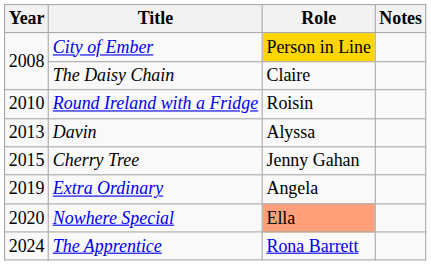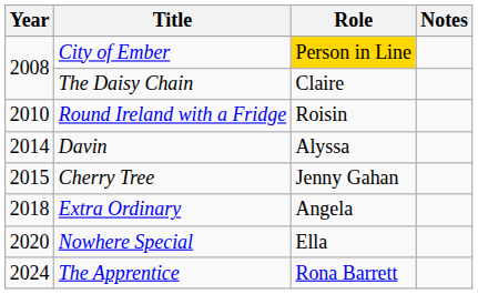 <table class="wikitable sortable">
 <tr>
 <th>Year</th>
 <th>Title</th>
 <th>Role</th>
 <th class="unsortable">Notes</th>
 </tr>
 <tr>
 <td rowspan="2">2008</td>
 <td><em><a href='#'>City of Ember</a></em></td>
 <td style="background: gold;">Person in Line</td>
 <td></td>
 </tr>
 <tr>
 <td><em>The Daisy Chain</em></td>
 <td>Claire</td>
 <td></td>
 </tr>
 <tr>
 <td>2010</td>
 <td><em><a href='#'>Round Ireland with a Fridge</a></em></td>
 <td>Roisin</td>
 <td></td>
 </tr>
 <tr>
-<td>2013</td>
+<td>2014</td>
 <td><em>Davin</em></td>
 <td>Alyssa</td>
 <td></td>
 </tr>
 <tr>
 <td>2015</td>
 <td><em>Cherry Tree</em></td>
 <td>Jenny Gahan</td>
 <td></td>
 </tr>
 <tr>
-<td>2019</td>
+<td>2018</td>
 <td><em><a href='#'>Extra Ordinary</a></em></td>
 <td>Angela</td>
 <td></td>
 </tr>
 <tr>
 <td>2020</td>
 <td><em><a href='#'>Nowhere Special</a></em></td>
-<td style="background: lightsalmon;">Ella</td>
+<td>Ella</td>
 <td></td>
 </tr>
 <tr>
 <td>2024</td>
 <td><em><a href='#'>The Apprentice</a></em></td>
 <td><a href='#'>Rona Barrett</a></td>
 </tr>
 </table>
